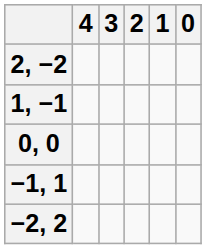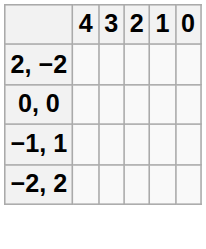 <table class="wikitable">
 <tr ---- valign="center">
 <th></th>
 <th>4</th>
 <th>3</th>
 <th>2</th>
 <th>1</th>
 <th>0</th>
 </tr>
 <tr ---- valign="center"  align="center">
 <th>2, −2</th>
-<td></td>
-<td></td>
-<td></td>
-<td></td>
-<td></td>
-</tr>
-<tr ---- valign="center"  align="center">
-<th>1, −1</th>
 <td></td>
 <td></td>
 <td></td>
 <td></td>
 <td></td>
 </tr>
 <tr ---- valign="center"  align="center">
 <th>0, 0</th>
 <td></td>
 <td></td>
 <td></td>
 <td></td>
 <td></td>
 </tr>
 <tr ---- valign="center"  align="center">
 <th>−1, 1</th>
 <td></td>
 <td></td>
 <td></td>
 <td></td>
 <td></td>
 </tr>
 <tr ---- valign="center"  align="center">
 <th>−2, 2</th>
 <td></td>
 <td></td>
 <td></td>
 <td></td>
 <td></td>
 </tr>
 </table>
